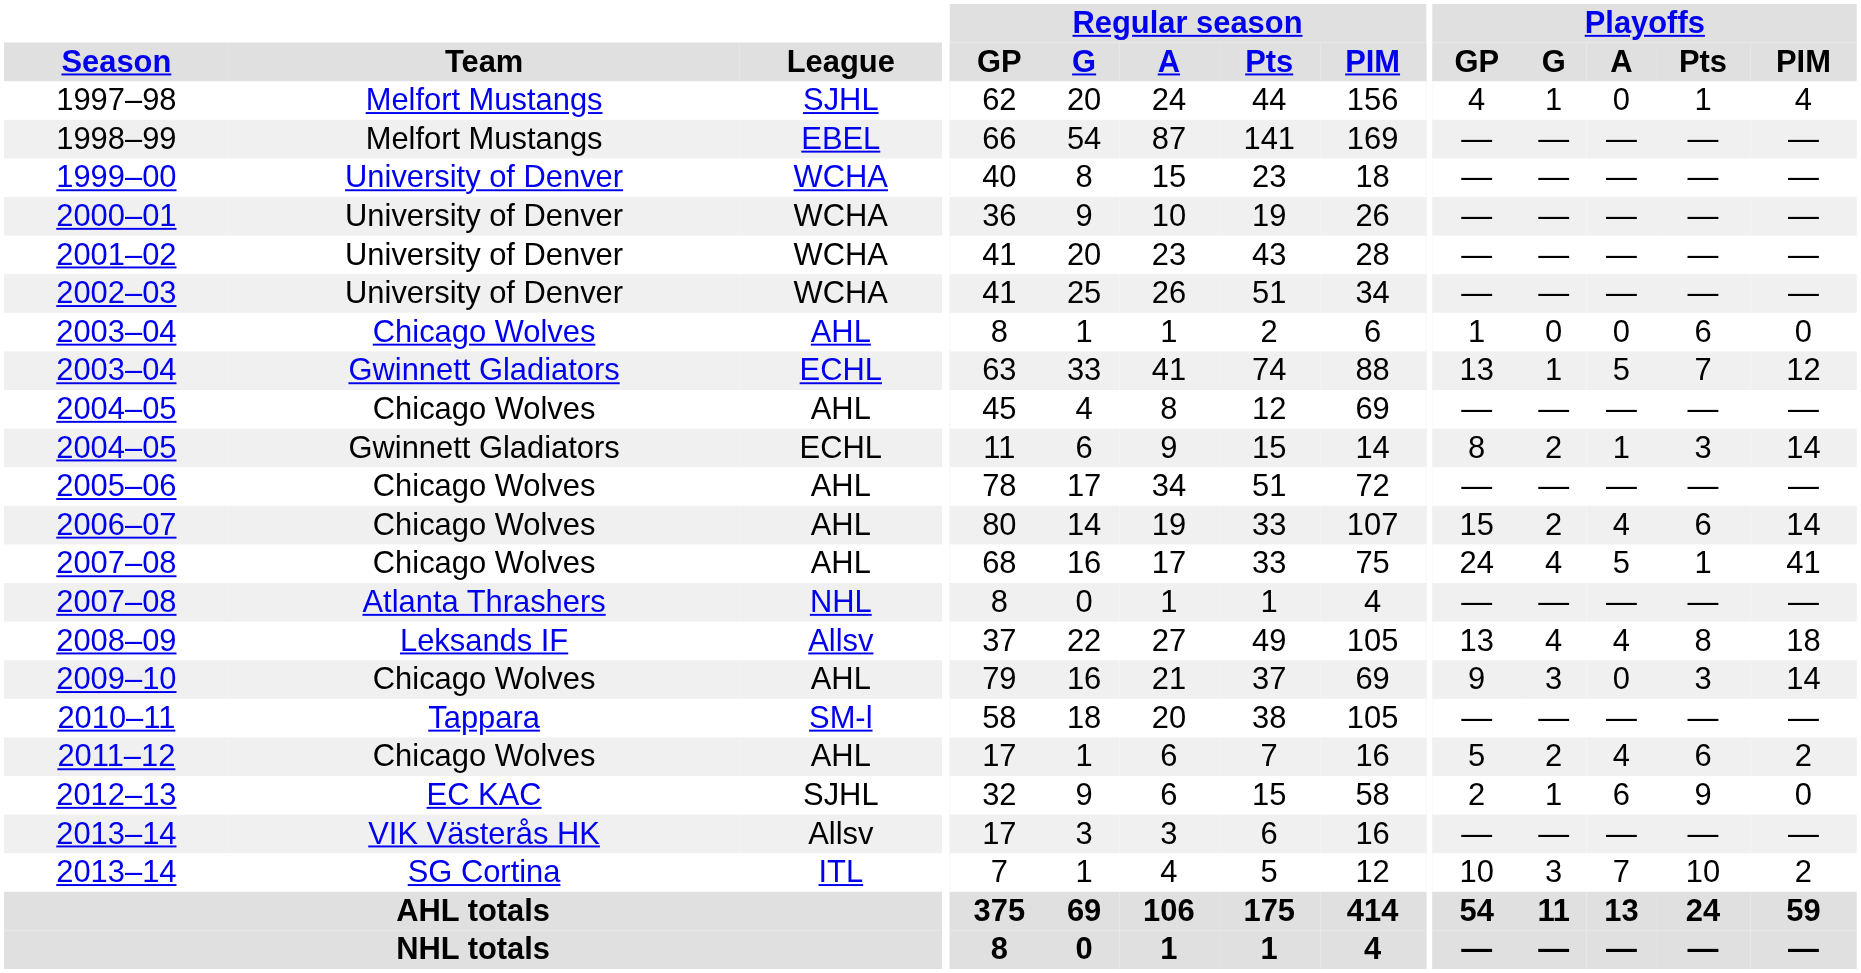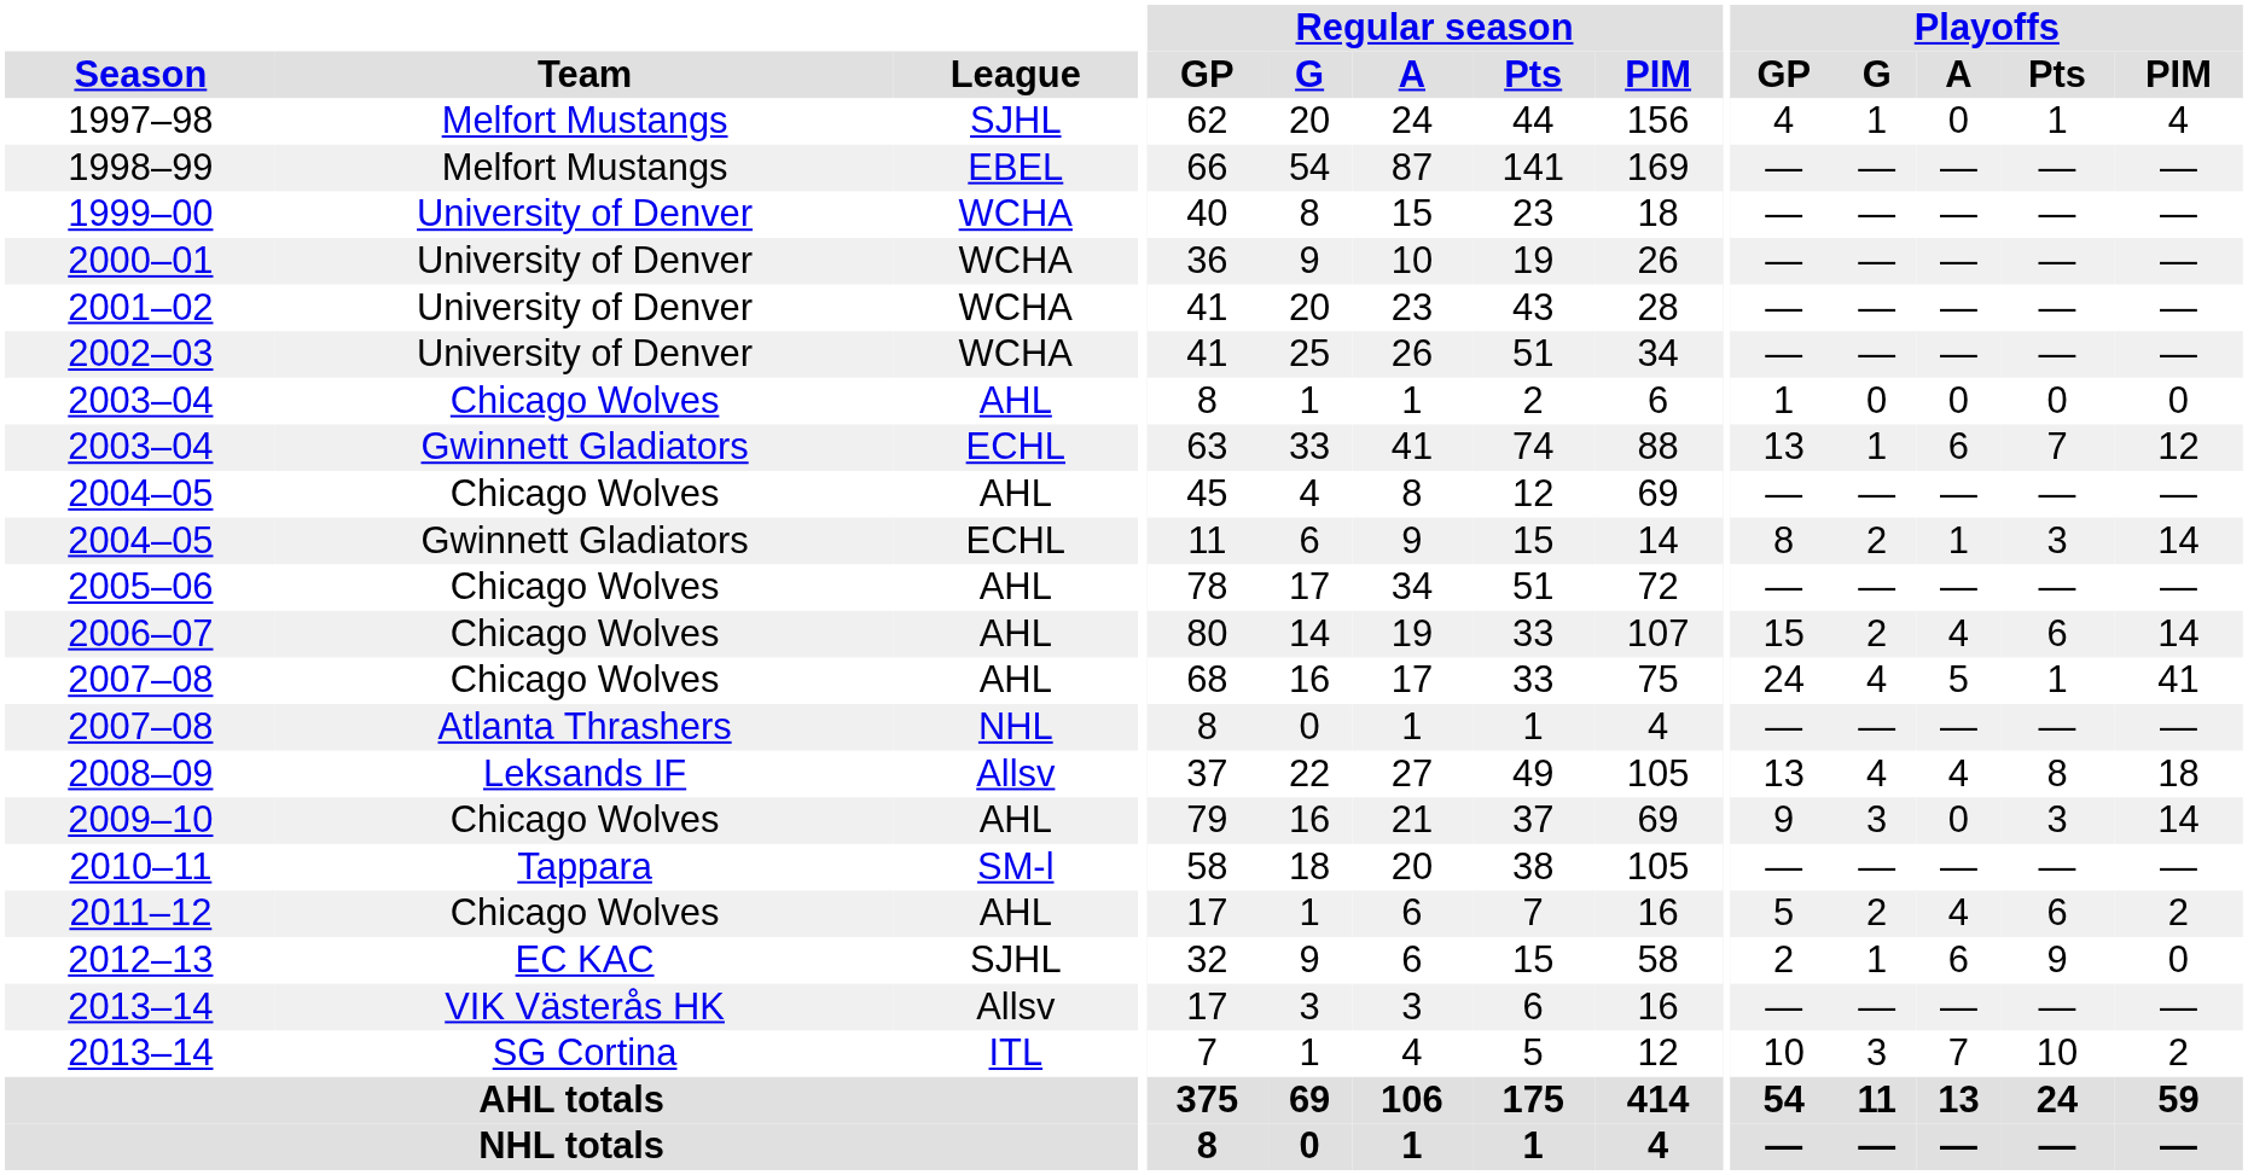 <table border="0" cellpadding="1" cellspacing="0" style="text-align:center; width:60em">
 <tr bgcolor="#e0e0e0">
 <th colspan="3" bgcolor="#ffffff"></th>
 <th rowspan="99" bgcolor="#ffffff"></th>
 <th colspan="5"><a href='#'>Regular season</a></th>
 <th rowspan="99" bgcolor="#ffffff"></th>
 <th colspan="5"><a href='#'>Playoffs</a></th>
 </tr>
 <tr bgcolor="#e0e0e0">
 <th><a href='#'>Season</a></th>
 <th>Team</th>
 <th>League</th>
 <th>GP</th>
 <th><a href='#'>G</a></th>
 <th><a href='#'>A</a></th>
 <th><a href='#'>Pts</a></th>
 <th><a href='#'>PIM</a></th>
 <th>GP</th>
 <th>G</th>
 <th>A</th>
 <th>Pts</th>
 <th>PIM</th>
 </tr>
 <tr ALIGN="center">
 <td>1997–98</td>
 <td><a href='#'>Melfort Mustangs</a></td>
 <td><a href='#'>SJHL</a></td>
 <td>62</td>
 <td>20</td>
 <td>24</td>
 <td>44</td>
 <td>156</td>
 <td>4</td>
 <td>1</td>
 <td>0</td>
 <td>1</td>
 <td>4</td>
 </tr>
 <tr ALIGN="center" bgcolor="#f0f0f0">
 <td>1998–99</td>
 <td>Melfort Mustangs</td>
 <td><a href='#'>EBEL</a></td>
 <td>66</td>
 <td>54</td>
 <td>87</td>
 <td>141</td>
 <td>169</td>
 <td>—</td>
 <td>—</td>
 <td>—</td>
 <td>—</td>
 <td>—</td>
 </tr>
 <tr ALIGN="center">
 <td><a href='#'>1999–00</a></td>
 <td><a href='#'>University of Denver</a></td>
 <td><a href='#'>WCHA</a></td>
 <td>40</td>
 <td>8</td>
 <td>15</td>
 <td>23</td>
 <td>18</td>
 <td>—</td>
 <td>—</td>
 <td>—</td>
 <td>—</td>
 <td>—</td>
 </tr>
 <tr ALIGN="center" bgcolor="#f0f0f0">
 <td><a href='#'>2000–01</a></td>
 <td>University of Denver</td>
 <td>WCHA</td>
 <td>36</td>
 <td>9</td>
 <td>10</td>
 <td>19</td>
 <td>26</td>
 <td>—</td>
 <td>—</td>
 <td>—</td>
 <td>—</td>
 <td>—</td>
 </tr>
 <tr ALIGN="center">
 <td><a href='#'>2001–02</a></td>
 <td>University of Denver</td>
 <td>WCHA</td>
 <td>41</td>
 <td>20</td>
 <td>23</td>
 <td>43</td>
 <td>28</td>
 <td>—</td>
 <td>—</td>
 <td>—</td>
 <td>—</td>
 <td>—</td>
 </tr>
 <tr ALIGN="center" bgcolor="#f0f0f0">
 <td><a href='#'>2002–03</a></td>
 <td>University of Denver</td>
 <td>WCHA</td>
 <td>41</td>
 <td>25</td>
 <td>26</td>
 <td>51</td>
 <td>34</td>
 <td>—</td>
 <td>—</td>
 <td>—</td>
 <td>—</td>
 <td>—</td>
 </tr>
 <tr ALIGN="center">
 <td><a href='#'>2003–04</a></td>
 <td><a href='#'>Chicago Wolves</a></td>
 <td><a href='#'>AHL</a></td>
 <td>8</td>
 <td>1</td>
 <td>1</td>
 <td>2</td>
 <td>6</td>
 <td>1</td>
 <td>0</td>
 <td>0</td>
-<td>6</td>
+<td>0</td>
 <td>0</td>
 </tr>
 <tr ALIGN="center" bgcolor="#f0f0f0">
 <td><a href='#'>2003–04</a></td>
 <td><a href='#'>Gwinnett Gladiators</a></td>
 <td><a href='#'>ECHL</a></td>
 <td>63</td>
 <td>33</td>
 <td>41</td>
 <td>74</td>
 <td>88</td>
 <td>13</td>
 <td>1</td>
-<td>5</td>
+<td>6</td>
 <td>7</td>
 <td>12</td>
 </tr>
 <tr ALIGN="center">
 <td><a href='#'>2004–05</a></td>
 <td>Chicago Wolves</td>
 <td>AHL</td>
 <td>45</td>
 <td>4</td>
 <td>8</td>
 <td>12</td>
 <td>69</td>
 <td>—</td>
 <td>—</td>
 <td>—</td>
 <td>—</td>
 <td>—</td>
 </tr>
 <tr ALIGN="center" bgcolor="#f0f0f0">
 <td><a href='#'>2004–05</a></td>
 <td>Gwinnett Gladiators</td>
 <td>ECHL</td>
 <td>11</td>
 <td>6</td>
 <td>9</td>
 <td>15</td>
 <td>14</td>
 <td>8</td>
 <td>2</td>
 <td>1</td>
 <td>3</td>
 <td>14</td>
 </tr>
 <tr ALIGN="center">
 <td><a href='#'>2005–06</a></td>
 <td>Chicago Wolves</td>
 <td>AHL</td>
 <td>78</td>
 <td>17</td>
 <td>34</td>
 <td>51</td>
 <td>72</td>
 <td>—</td>
 <td>—</td>
 <td>—</td>
 <td>—</td>
 <td>—</td>
 </tr>
 <tr ALIGN="center" bgcolor="#f0f0f0">
 <td><a href='#'>2006–07</a></td>
 <td>Chicago Wolves</td>
 <td>AHL</td>
 <td>80</td>
 <td>14</td>
 <td>19</td>
 <td>33</td>
 <td>107</td>
 <td>15</td>
 <td>2</td>
 <td>4</td>
 <td>6</td>
 <td>14</td>
 </tr>
 <tr ALIGN="center">
 <td><a href='#'>2007–08</a></td>
 <td>Chicago Wolves</td>
 <td>AHL</td>
 <td>68</td>
 <td>16</td>
 <td>17</td>
 <td>33</td>
 <td>75</td>
 <td>24</td>
 <td>4</td>
 <td>5</td>
 <td>1</td>
 <td>41</td>
 </tr>
 <tr ALIGN="center" bgcolor="#f0f0f0">
 <td><a href='#'>2007–08</a></td>
 <td><a href='#'>Atlanta Thrashers</a></td>
 <td><a href='#'>NHL</a></td>
 <td>8</td>
 <td>0</td>
 <td>1</td>
 <td>1</td>
 <td>4</td>
 <td>—</td>
 <td>—</td>
 <td>—</td>
 <td>—</td>
 <td>—</td>
 </tr>
 <tr ALIGN="center">
 <td><a href='#'>2008–09</a></td>
 <td><a href='#'>Leksands IF</a></td>
 <td><a href='#'>Allsv</a></td>
 <td>37</td>
 <td>22</td>
 <td>27</td>
 <td>49</td>
 <td>105</td>
 <td>13</td>
 <td>4</td>
 <td>4</td>
 <td>8</td>
 <td>18</td>
 </tr>
 <tr ALIGN="center" bgcolor="#f0f0f0">
 <td><a href='#'>2009–10</a></td>
 <td>Chicago Wolves</td>
 <td>AHL</td>
 <td>79</td>
 <td>16</td>
 <td>21</td>
 <td>37</td>
 <td>69</td>
 <td>9</td>
 <td>3</td>
 <td>0</td>
 <td>3</td>
 <td>14</td>
 </tr>
 <tr ALIGN="center">
 <td><a href='#'>2010–11</a></td>
 <td><a href='#'>Tappara</a></td>
 <td><a href='#'>SM-l</a></td>
 <td>58</td>
 <td>18</td>
 <td>20</td>
 <td>38</td>
 <td>105</td>
 <td>—</td>
 <td>—</td>
 <td>—</td>
 <td>—</td>
 <td>—</td>
 </tr>
 <tr ALIGN="center" bgcolor="#f0f0f0">
 <td><a href='#'>2011–12</a></td>
 <td>Chicago Wolves</td>
 <td>AHL</td>
 <td>17</td>
 <td>1</td>
 <td>6</td>
 <td>7</td>
 <td>16</td>
 <td>5</td>
 <td>2</td>
 <td>4</td>
 <td>6</td>
 <td>2</td>
 </tr>
 <tr ALIGN="center">
 <td><a href='#'>2012–13</a></td>
 <td><a href='#'>EC KAC</a></td>
 <td>SJHL</td>
 <td>32</td>
 <td>9</td>
 <td>6</td>
 <td>15</td>
 <td>58</td>
 <td>2</td>
 <td>1</td>
 <td>6</td>
 <td>9</td>
 <td>0</td>
 </tr>
 <tr ALIGN="center" bgcolor="#f0f0f0">
 <td><a href='#'>2013–14</a></td>
 <td><a href='#'>VIK Västerås HK</a></td>
 <td>Allsv</td>
 <td>17</td>
 <td>3</td>
 <td>3</td>
 <td>6</td>
 <td>16</td>
 <td>—</td>
 <td>—</td>
 <td>—</td>
 <td>—</td>
 <td>—</td>
 </tr>
 <tr ALIGN="center">
 <td><a href='#'>2013–14</a></td>
 <td><a href='#'>SG Cortina</a></td>
 <td><a href='#'>ITL</a></td>
 <td>7</td>
 <td>1</td>
 <td>4</td>
 <td>5</td>
 <td>12</td>
 <td>10</td>
 <td>3</td>
 <td>7</td>
 <td>10</td>
 <td>2</td>
 </tr>
 <tr bgcolor="#e0e0e0">
 <th colspan="3">AHL totals</th>
 <th>375</th>
 <th>69</th>
 <th>106</th>
 <th>175</th>
 <th>414</th>
 <th>54</th>
 <th>11</th>
 <th>13</th>
 <th>24</th>
 <th>59</th>
 </tr>
 <tr bgcolor="#e0e0e0">
 <th colspan="3">NHL totals</th>
 <th>8</th>
 <th>0</th>
 <th>1</th>
 <th>1</th>
 <th>4</th>
 <th>—</th>
 <th>—</th>
 <th>—</th>
 <th>—</th>
 <th>—</th>
 </tr>
 </table>
